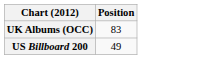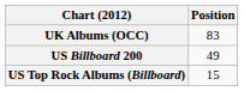 <table class="wikitable sortable plainrowheaders" style="text-align:center">
 <tr>
 <th scope="col">Chart (2012)</th>
 <th scope="col">Position</th>
 </tr>
 <tr>
 <th scope="row">UK Albums (OCC)</th>
 <td>83</td>
 </tr>
 <tr>
 <th scope="row">US <em>Billboard</em> 200</th>
 <td>49</td>
 </tr>
+<tr>
+<th scope="row">US Top Rock Albums (<em>Billboard</em>)</th>
+<td>15</td>
+</tr>
 </table>
